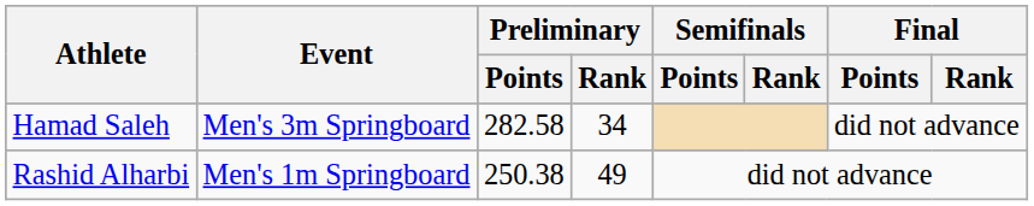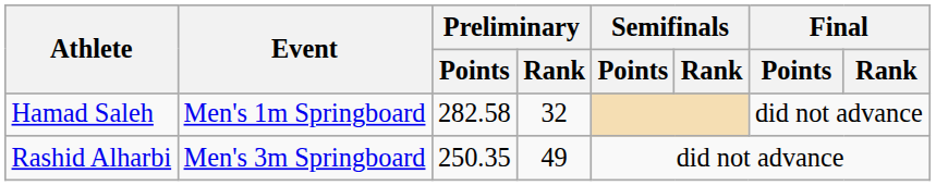 <table class=wikitable style="font-size:90%">
 <tr>
 <th rowspan="2">Athlete</th>
 <th rowspan="2">Event</th>
 <th colspan="2">Preliminary</th>
 <th colspan="2">Semifinals</th>
 <th colspan="2">Final</th>
 </tr>
 <tr>
 <th>Points</th>
 <th>Rank</th>
 <th>Points</th>
 <th>Rank</th>
 <th>Points</th>
 <th>Rank</th>
 </tr>
 <tr>
 <td rowspan="1"><a href='#'>Hamad Saleh</a></td>
-<td><a href='#'>Men's 3m Springboard</a></td>
+<td><a href='#'>Men's 1m Springboard</a></td>
 <td align=center>282.58</td>
-<td align=center>34</td>
+<td align=center>32</td>
 <td colspan= 2 bgcolor="wheat"></td>
 <td align=center colspan=2>did not advance</td>
 </tr>
 <tr>
 <td rowspan="1"><a href='#'>Rashid Alharbi</a></td>
-<td><a href='#'>Men's 1m Springboard</a></td>
-<td align=center>250.38</td>
+<td><a href='#'>Men's 3m Springboard</a></td>
+<td align=center>250.35</td>
 <td align=center>49</td>
 <td align=center colspan=4>did not advance</td>
 </tr>
 </table>
